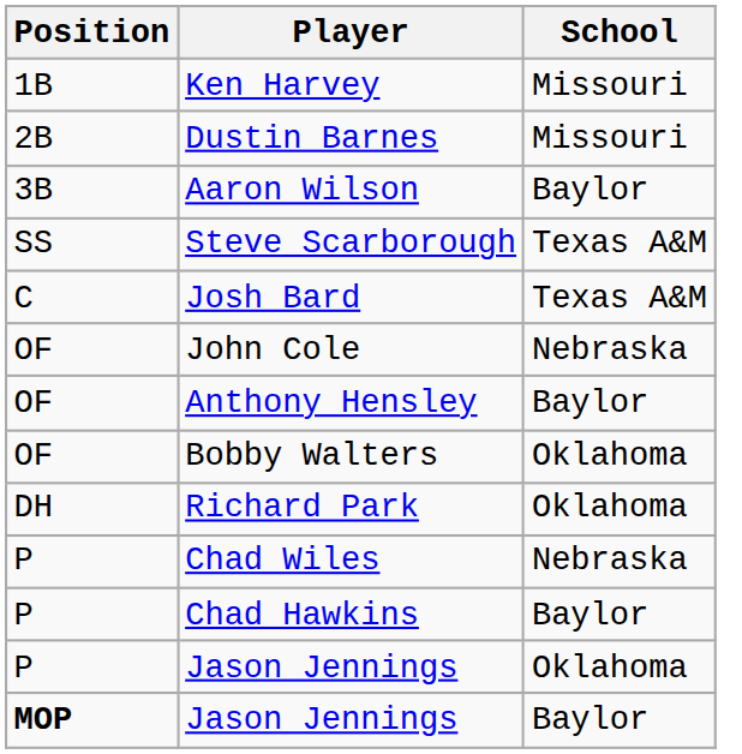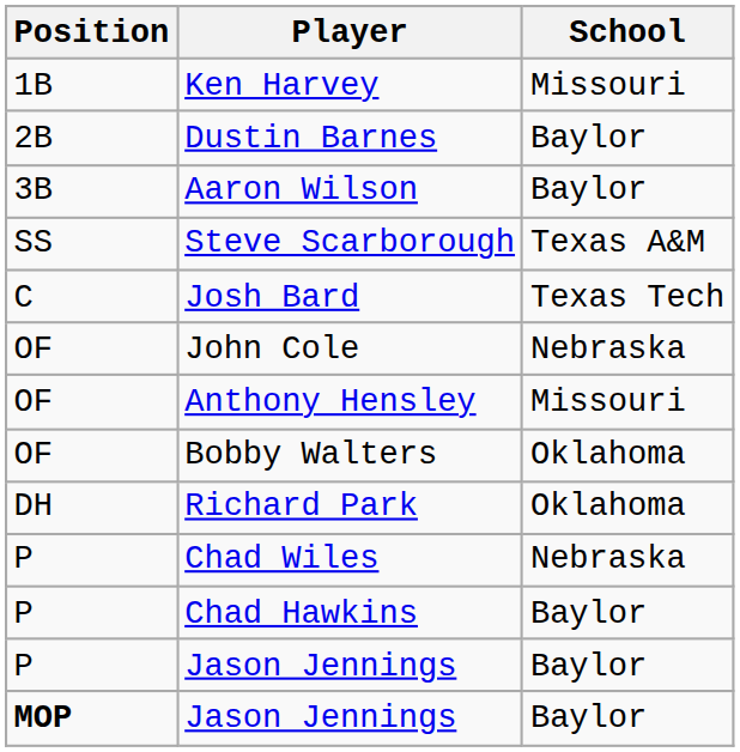 <table class="wikitable">
 <tr>
 <th>Position</th>
 <th>Player</th>
 <th>School</th>
 </tr>
 <tr>
 <td>1B</td>
 <td><a href='#'>Ken Harvey</a></td>
 <td>Missouri</td>
 </tr>
 <tr>
 <td>2B</td>
 <td><a href='#'>Dustin Barnes</a></td>
-<td>Missouri</td>
+<td>Baylor</td>
 </tr>
 <tr>
 <td>3B</td>
 <td><a href='#'>Aaron Wilson</a></td>
 <td>Baylor</td>
 </tr>
 <tr>
 <td>SS</td>
 <td><a href='#'>Steve Scarborough</a></td>
 <td>Texas A&M</td>
 </tr>
 <tr>
 <td>C</td>
 <td><a href='#'>Josh Bard</a></td>
-<td>Texas A&M</td>
+<td>Texas Tech</td>
 </tr>
 <tr>
 <td>OF</td>
 <td>John Cole</td>
 <td>Nebraska</td>
 </tr>
 <tr>
 <td>OF</td>
 <td><a href='#'>Anthony Hensley</a></td>
-<td>Baylor</td>
+<td>Missouri</td>
 </tr>
 <tr>
 <td>OF</td>
 <td>Bobby Walters</td>
 <td>Oklahoma</td>
 </tr>
 <tr>
 <td>DH</td>
 <td><a href='#'>Richard Park</a></td>
 <td>Oklahoma</td>
 </tr>
 <tr>
 <td>P</td>
 <td><a href='#'>Chad Wiles</a></td>
 <td>Nebraska</td>
 </tr>
 <tr>
 <td>P</td>
 <td><a href='#'>Chad Hawkins</a></td>
 <td>Baylor</td>
 </tr>
 <tr>
 <td>P</td>
 <td><a href='#'>Jason Jennings</a></td>
-<td>Oklahoma</td>
+<td>Baylor</td>
 </tr>
 <tr>
 <td><strong>MOP</strong></td>
 <td><a href='#'>Jason Jennings</a></td>
 <td>Baylor</td>
 </tr>
 </table>
